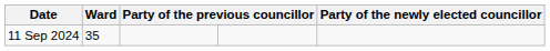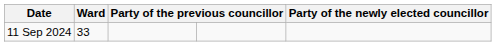 <table class="wikitable">
 <tr>
 <th>Date</th>
 <th>Ward</th>
 <th colspan=2>Party of the previous councillor</th>
 <th colspan=2>Party of the newly elected councillor</th>
 </tr>
 <tr>
 <td>11 Sep 2024</td>
-<td>35</td>
+<td>33</td>
 <td></td>
 <td></td>
 </tr>
 </table>
